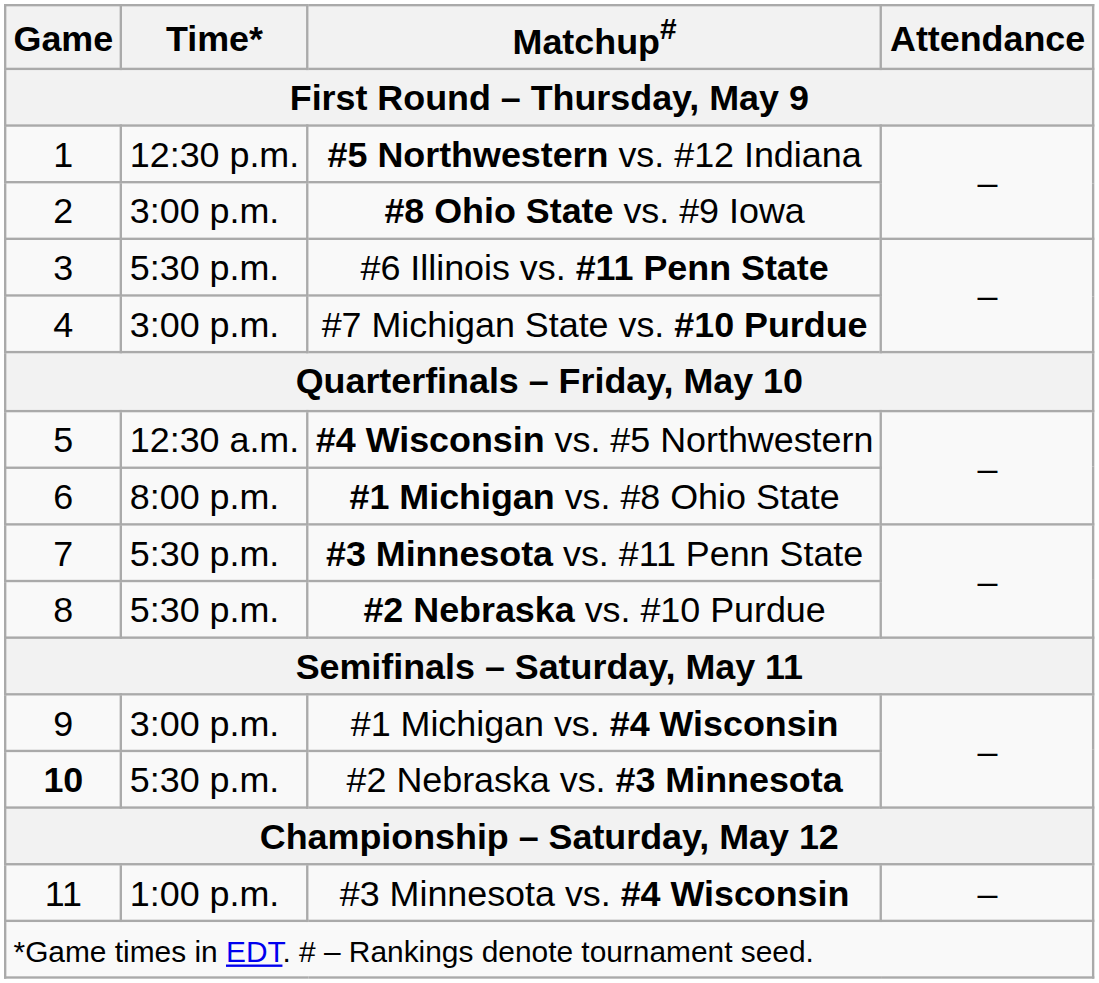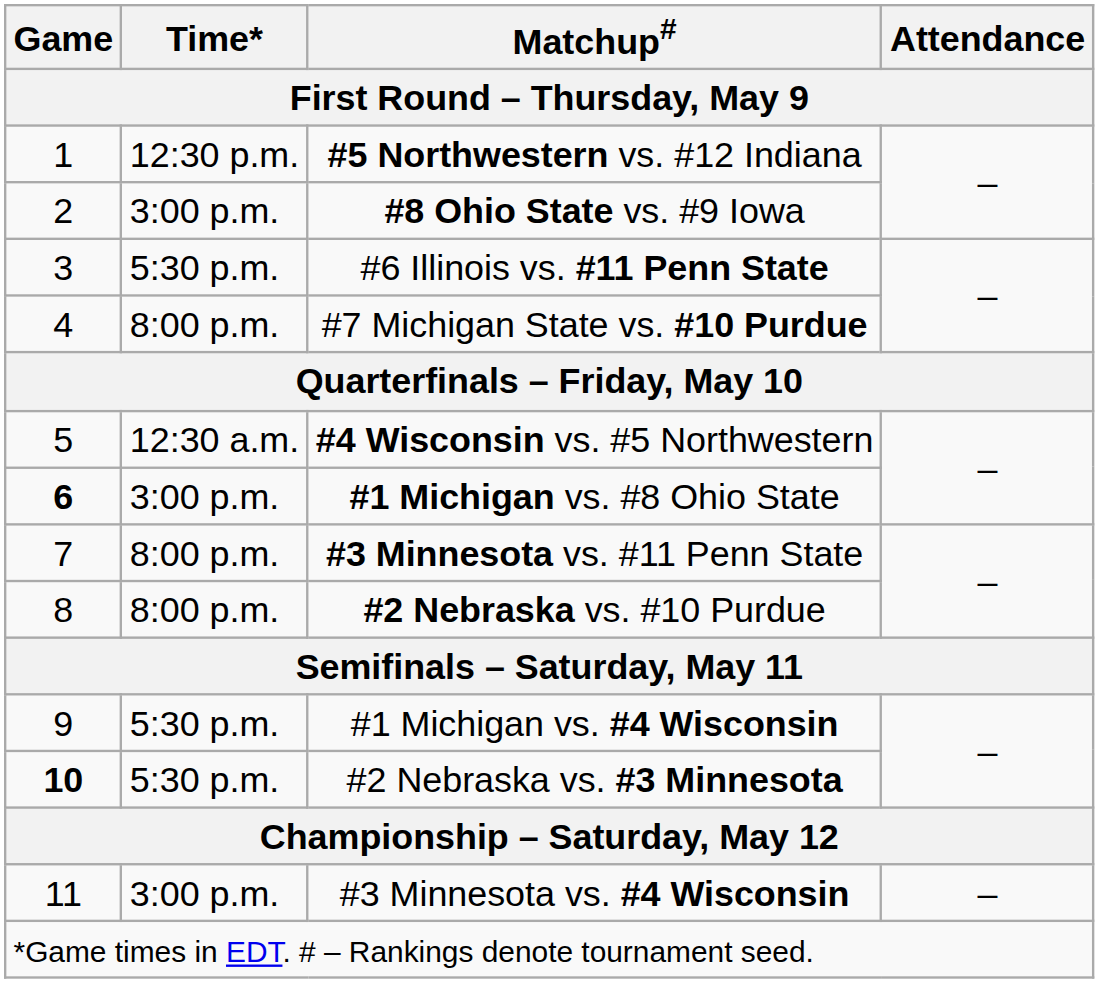 <table class="wikitable" style="font-size: 95%">
 <tr align="center">
 <th>Game</th>
 <th>Time*</th>
 <th>Matchup<sup>#</sup></th>
 <th>Attendance</th>
 </tr>
 <tr>
 <th colspan=7>First Round – Thursday, May 9</th>
 </tr>
 <tr>
 <td style="text-align:center;">1</td>
 <td>12:30 p.m.</td>
 <td style="text-align:center;"><strong>#5 Northwestern</strong> vs. #12 Indiana</td>
 <td rowspan=2 style="text-align:center;">–</td>
 </tr>
 <tr>
 <td style="text-align:center;">2</td>
 <td>3:00 p.m.</td>
 <td style="text-align:center;"><strong>#8 Ohio State</strong> vs. #9 Iowa</td>
 </tr>
 <tr>
 <td style="text-align:center;">3</td>
 <td>5:30 p.m.</td>
 <td style="text-align:center;">#6 Illinois vs. <strong>#11 Penn State</strong></td>
 <td rowspan=2 style="text-align:center;">–</td>
 </tr>
 <tr>
 <td style="text-align:center;">4</td>
-<td>3:00 p.m.</td>
+<td>8:00 p.m.</td>
 <td style="text-align:center;">#7 Michigan State vs. <strong>#10 Purdue</strong></td>
 </tr>
 <tr>
 <th colspan=7>Quarterfinals – Friday, May 10</th>
 </tr>
 <tr>
 <td style="text-align:center;">5</td>
 <td>12:30 a.m.</td>
 <td style="text-align:center;"><strong>#4 Wisconsin</strong> vs. #5 Northwestern</td>
 <td rowspan=2 style="text-align:center;">–</td>
 </tr>
 <tr>
-<td style="text-align:center;">6</td>
-<td>8:00 p.m.</td>
+<td style="text-align:center;"><strong>6</strong></td>
+<td>3:00 p.m.</td>
 <td style="text-align:center;"><strong>#1 Michigan</strong> vs. #8 Ohio State</td>
 </tr>
 <tr>
 <td style="text-align:center;">7</td>
-<td>5:30 p.m.</td>
+<td>8:00 p.m.</td>
 <td style="text-align:center;"><strong>#3 Minnesota</strong> vs. #11 Penn State</td>
 <td rowspan=2 style="text-align:center;">–</td>
 </tr>
 <tr>
 <td style="text-align:center;">8</td>
-<td>5:30 p.m.</td>
+<td>8:00 p.m.</td>
 <td style="text-align:center;"><strong>#2 Nebraska</strong> vs. #10 Purdue</td>
 </tr>
 <tr>
 <th colspan=7>Semifinals – Saturday, May 11</th>
 </tr>
 <tr>
 <td style="text-align:center;">9</td>
-<td>3:00 p.m.</td>
+<td>5:30 p.m.</td>
 <td style="text-align:center;">#1 Michigan vs. <strong>#4 Wisconsin</strong></td>
 <td rowspan=2 style="text-align:center;">–</td>
 </tr>
 <tr>
 <td style="text-align:center;"><strong>10</strong></td>
 <td>5:30 p.m.</td>
 <td style="text-align:center;">#2 Nebraska vs. <strong>#3 Minnesota</strong></td>
 </tr>
 <tr>
 <th colspan=7>Championship – Saturday, May 12</th>
 </tr>
 <tr>
 <td style="text-align:center;">11</td>
-<td>1:00 p.m.</td>
+<td>3:00 p.m.</td>
 <td style="text-align:center;">#3 Minnesota vs. <strong>#4 Wisconsin</strong></td>
 <td style="text-align:center;">–</td>
 </tr>
 <tr>
 <td colspan=7><small>*Game times in <a href='#'>EDT</a>. # – Rankings denote tournament seed.</small></td>
 </tr>
 </table>
